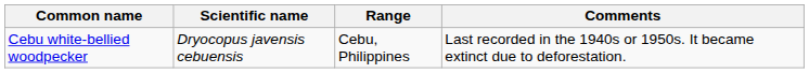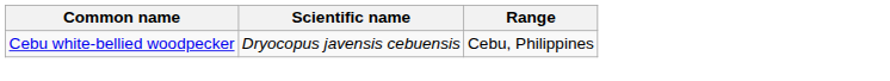 <table class="wikitable sortable">
 <tr>
 <th>Common name</th>
 <th>Scientific name</th>
 <th>Range</th>
-<th class="unsortable">Comments</th>
 </tr>
 <tr>
 <td><a href='#'>Cebu white-bellied woodpecker</a></td>
 <td><em>Dryocopus javensis cebuensis</em></td>
 <td>Cebu, Philippines</td>
-<td>Last recorded in the 1940s or 1950s. It became extinct due to deforestation.</td>
 </tr>
 </table>
